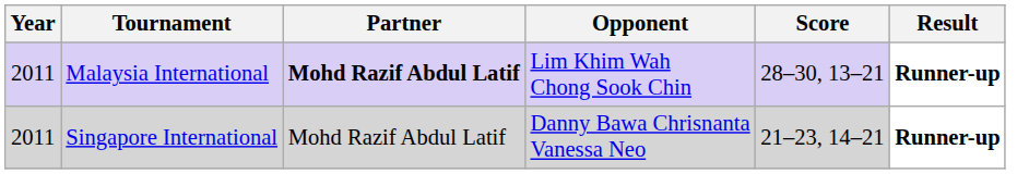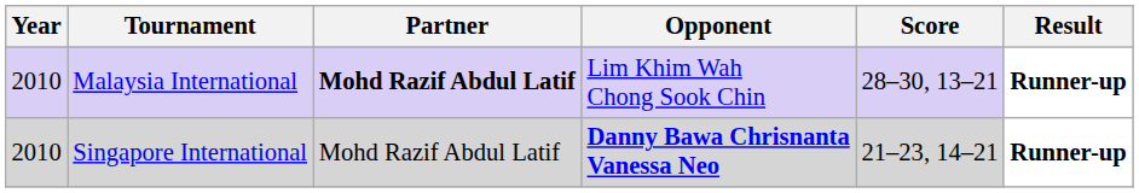 <table class="sortable wikitable" style="font-size: 90%;">
 <tr>
 <th>Year</th>
 <th>Tournament</th>
 <th>Partner</th>
 <th>Opponent</th>
 <th>Score</th>
 <th>Result</th>
 </tr>
 <tr style="background:#D8CEF6">
-<td align="center">2011</td>
+<td align="center">2010</td>
 <td align="left"><a href='#'>Malaysia International</a></td>
 <td align="left"><strong> Mohd Razif Abdul Latif</strong></td>
 <td align="left"> <a href='#'>Lim Khim Wah</a> <br>  <a href='#'>Chong Sook Chin</a></td>
 <td align="left">28–30, 13–21</td>
 <td style="text-align:left; background:white"> <strong>Runner-up</strong></td>
 </tr>
 <tr style="background:#D5D5D5">
-<td align="center">2011</td>
+<td align="center">2010</td>
 <td align="left"><a href='#'>Singapore International</a></td>
 <td align="left"> Mohd Razif Abdul Latif</td>
-<td align="left"> <a href='#'>Danny Bawa Chrisnanta</a> <br>  <a href='#'>Vanessa Neo</a></td>
+<td align="left"><strong> <a href='#'>Danny Bawa Chrisnanta</a> <br>  <a href='#'>Vanessa Neo</a></strong></td>
 <td align="left">21–23, 14–21</td>
 <td style="text-align:left; background:white"> <strong>Runner-up</strong></td>
 </tr>
 </table>
